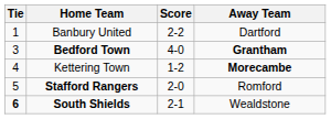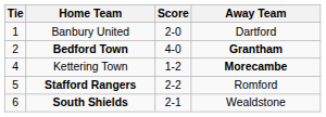 <table class="wikitable" style="text-align:center;">
 <tr>
 <th width=20>Tie</th>
 <th width=175>Home Team</th>
 <th width=20>Score</th>
 <th width=175>Away Team</th>
 </tr>
 <tr>
 <td>1</td>
 <td>Banbury United</td>
-<td>2-2</td>
+<td>2-0</td>
 <td>Dartford</td>
 </tr>
 <tr>
-<td>3</td>
+<td>2</td>
 <td><strong>Bedford Town</strong></td>
 <td>4-0</td>
 <td><strong>Grantham</strong></td>
 </tr>
 <tr>
 <td>4</td>
 <td>Kettering Town</td>
 <td>1-2</td>
 <td><strong>Morecambe</strong></td>
 </tr>
 <tr>
 <td>5</td>
 <td><strong>Stafford Rangers</strong></td>
-<td>2-0</td>
+<td>2-2</td>
 <td>Romford</td>
 </tr>
 <tr>
-<td><strong>6</strong></td>
+<td>6</td>
 <td><strong>South Shields</strong></td>
 <td>2-1</td>
 <td>Wealdstone</td>
 </tr>
 </table>
